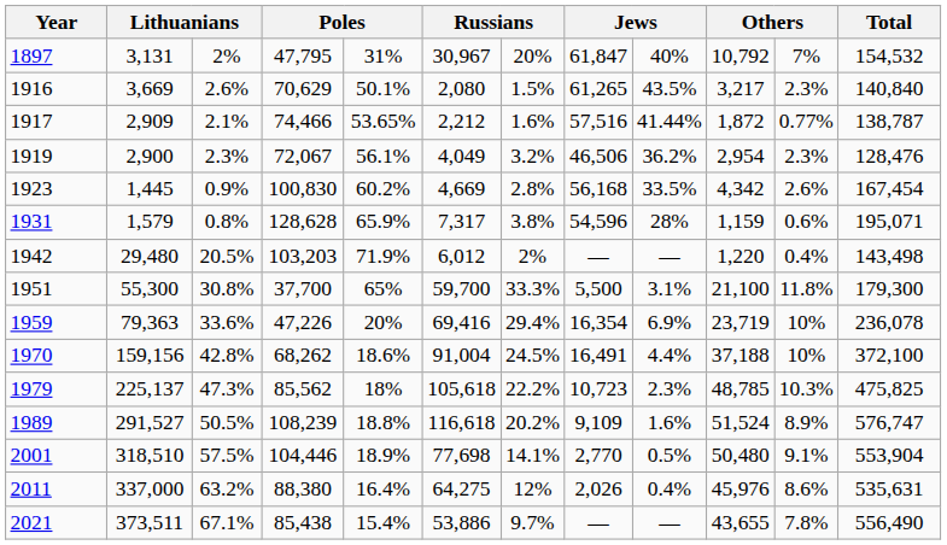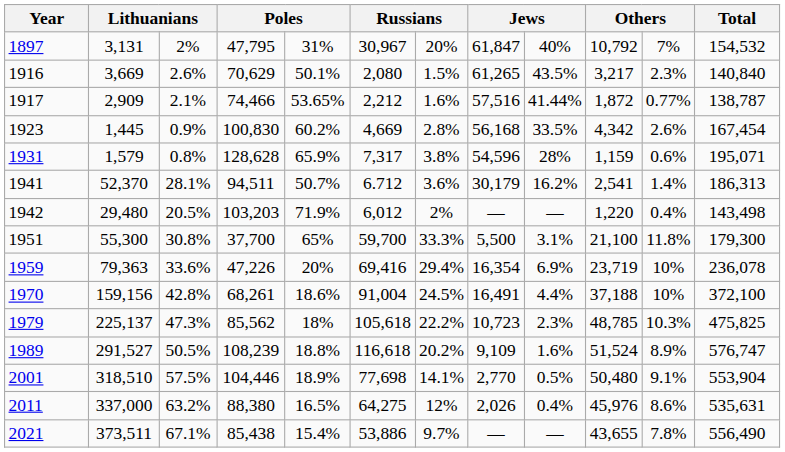 <table class="wikitable" style="text-align:center; border:1px solid black; background:#fafafa;">
 <tr>
 <th scope="col" style="width:70px;">Year</th>
 <th colspan="2" scope="col" style="width:110px;">Lithuanians</th>
 <th colspan="2" scope="col" style="width:115px;">Poles</th>
 <th colspan="2" scope="col" style="width:100px;">Russians</th>
 <th colspan="2" scope="col" style="width:90px;">Jews</th>
 <th colspan="2" scope="col" style="width:90px;">Others</th>
 <th scope="col" style="width:70px;">Total</th>
 </tr>
 <tr>
 <td style="text-align:left;"><a href='#'>1897</a></td>
 <td>3,131</td>
 <td>2%</td>
 <td>47,795</td>
 <td>31%</td>
 <td>30,967</td>
 <td>20%</td>
 <td>61,847</td>
 <td>40%</td>
 <td>10,792</td>
 <td>7%</td>
 <td>154,532</td>
 </tr>
 <tr>
 <td style="text-align:left;">1916</td>
 <td> 3,669</td>
 <td>2.6%</td>
 <td> 70,629</td>
 <td>50.1%</td>
 <td> 2,080</td>
 <td>1.5%</td>
 <td> 61,265</td>
 <td>43.5%</td>
 <td> 3,217</td>
 <td>2.3%</td>
 <td> 140,840</td>
 </tr>
 <tr>
 <td style="text-align:left;">1917</td>
 <td> 2,909</td>
 <td>2.1%</td>
 <td> 74,466</td>
 <td>53.65%</td>
 <td> 2,212</td>
 <td>1.6%</td>
 <td> 57,516</td>
 <td>41.44%</td>
 <td> 1,872</td>
 <td>0.77%</td>
 <td> 138,787</td>
 </tr>
 <tr>
-<td style="text-align:left;">1919</td>
-<td> 2,900</td>
-<td>2.3%</td>
-<td> 72,067</td>
-<td>56.1%</td>
-<td> 4,049</td>
-<td>3.2%</td>
-<td> 46,506</td>
-<td>36.2%</td>
-<td> 2,954</td>
-<td>2.3%</td>
-<td> 128,476</td>
-</tr>
-<tr>
 <td style="text-align:left;">1923</td>
 <td> 1,445</td>
 <td>0.9%</td>
 <td> 100,830</td>
 <td>60.2%</td>
 <td> 4,669</td>
 <td>2.8%</td>
 <td> 56,168</td>
 <td>33.5%</td>
 <td> 4,342</td>
 <td>2.6%</td>
 <td> 167,454</td>
 </tr>
 <tr>
 <td style="text-align:left;"><a href='#'>1931</a></td>
 <td> 1,579</td>
 <td>0.8%</td>
 <td> 128,628</td>
 <td>65.9%</td>
 <td> 7,317</td>
 <td>3.8%</td>
 <td> 54,596</td>
 <td>28%</td>
 <td> 1,159</td>
 <td>0.6%</td>
 <td> 195,071</td>
+</tr>
+<tr>
+<td style="text-align:left;">1941</td>
+<td> 52,370</td>
+<td>28.1%</td>
+<td> 94,511</td>
+<td>50.7%</td>
+<td> 6.712</td>
+<td>3.6%</td>
+<td> 30,179</td>
+<td>16.2%</td>
+<td> 2,541</td>
+<td>1.4%</td>
+<td> 186,313</td>
 </tr>
 <tr>
 <td style="text-align:left;">1942</td>
 <td> 29,480</td>
 <td>20.5%</td>
 <td> 103,203</td>
 <td>71.9%</td>
 <td> 6,012</td>
 <td>2%</td>
 <td>—</td>
 <td>—</td>
 <td> 1,220</td>
 <td>0.4%</td>
 <td> 143,498</td>
 </tr>
 <tr>
 <td style="text-align:left;">1951</td>
 <td> 55,300</td>
 <td>30.8%</td>
 <td> 37,700</td>
 <td>65%</td>
 <td> 59,700</td>
 <td>33.3%</td>
 <td> 5,500</td>
 <td>3.1%</td>
 <td> 21,100</td>
 <td>11.8%</td>
 <td> 179,300</td>
 </tr>
 <tr>
 <td style="text-align:left;"><a href='#'>1959</a></td>
 <td> 79,363</td>
 <td>33.6%</td>
 <td> 47,226</td>
 <td>20%</td>
 <td> 69,416</td>
 <td>29.4%</td>
 <td> 16,354</td>
 <td>6.9%</td>
 <td> 23,719</td>
 <td>10%</td>
 <td> 236,078</td>
 </tr>
 <tr>
 <td style="text-align:left;"><a href='#'>1970</a></td>
 <td> 159,156</td>
 <td>42.8%</td>
-<td> 68,262</td>
+<td> 68,261</td>
 <td>18.6%</td>
 <td> 91,004</td>
 <td>24.5%</td>
 <td> 16,491</td>
 <td>4.4%</td>
 <td> 37,188</td>
 <td>10%</td>
 <td> 372,100</td>
 </tr>
 <tr>
 <td style="text-align:left;"><a href='#'>1979</a></td>
 <td> 225,137</td>
 <td>47.3%</td>
 <td> 85,562</td>
 <td>18%</td>
 <td> 105,618</td>
 <td>22.2%</td>
 <td> 10,723</td>
 <td>2.3%</td>
 <td> 48,785</td>
 <td>10.3%</td>
 <td> 475,825</td>
 </tr>
 <tr>
 <td style="text-align:left;"><a href='#'>1989</a></td>
 <td> 291,527</td>
 <td>50.5%</td>
 <td> 108,239</td>
 <td>18.8%</td>
 <td> 116,618</td>
 <td>20.2%</td>
 <td> 9,109</td>
 <td>1.6%</td>
 <td> 51,524</td>
 <td>8.9%</td>
 <td> 576,747</td>
 </tr>
 <tr>
 <td style="text-align:left;"><a href='#'>2001</a></td>
 <td> 318,510</td>
 <td>57.5%</td>
 <td> 104,446</td>
 <td>18.9%</td>
 <td> 77,698</td>
 <td>14.1%</td>
 <td> 2,770</td>
 <td>0.5%</td>
 <td> 50,480</td>
 <td>9.1%</td>
 <td> 553,904</td>
 </tr>
 <tr>
 <td style="text-align:left;"><a href='#'>2011</a></td>
 <td> 337,000</td>
 <td>63.2%</td>
 <td> 88,380</td>
-<td>16.4%</td>
+<td>16.5%</td>
 <td> 64,275</td>
 <td>12%</td>
 <td> 2,026</td>
 <td>0.4%</td>
 <td> 45,976</td>
 <td>8.6%</td>
 <td> 535,631</td>
 </tr>
 <tr>
 <td style="text-align:left;"><a href='#'>2021</a></td>
 <td> 373,511</td>
 <td>67.1%</td>
 <td> 85,438</td>
 <td>15.4%</td>
 <td> 53,886</td>
 <td>9.7%</td>
 <td>—</td>
 <td>—</td>
 <td> 43,655</td>
 <td>7.8%</td>
 <td> 556,490</td>
 </tr>
 </table>
